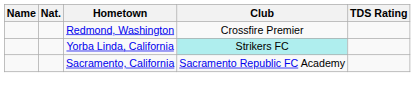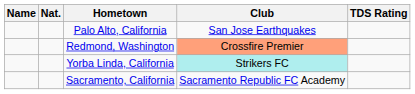 <table class="wikitable" style="font-size:90%; text-align:center;" border="1">
 <tr>
 <th>Name</th>
 <th>Nat.</th>
 <th>Hometown</th>
 <th>Club</th>
 <th>TDS Rating</th>
 </tr>
 <tr>
 <td></td>
 <td></td>
+<td><a href='#'>Palo Alto, California</a></td>
+<td><a href='#'>San Jose Earthquakes</a></td>
+<td></td>
+</tr>
+<tr>
+<td></td>
+<td></td>
 <td><a href='#'>Redmond, Washington</a></td>
-<td>Crossfire Premier</td>
+<td style="background: lightsalmon;">Crossfire Premier</td>
 <td></td>
 </tr>
 <tr>
 <td></td>
 <td></td>
 <td><a href='#'>Yorba Linda, California</a></td>
 <td style="background: paleturquoise;">Strikers FC</td>
 <td></td>
 </tr>
 <tr>
 <td></td>
 <td></td>
 <td><a href='#'>Sacramento, California</a></td>
 <td><a href='#'>Sacramento Republic FC</a> Academy</td>
 <td></td>
 </tr>
 </table>
